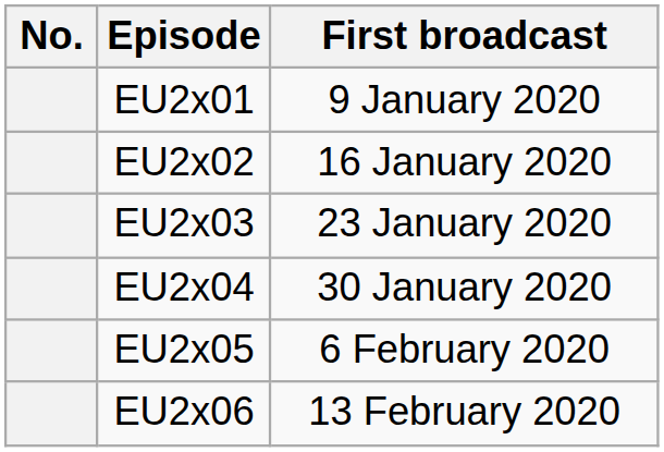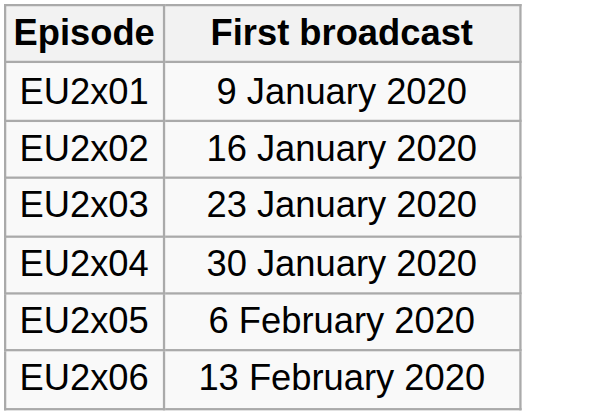 <table class="wikitable plainrowheaders"  style="text-align:center;">
 <tr>
-<th scope"col" style="width:30px;">No.</th>
 <th scope"col" style="width:60px;">Episode</th>
 <th scope"col" style="width:150px;">First broadcast</th>
 </tr>
 <tr style="background:;">
-<th scope="row"></th>
 <td>EU2x01</td>
 <td>9 January 2020</td>
 </tr>
 <tr style="background:;">
-<th scope="row"></th>
 <td>EU2x02</td>
 <td>16 January 2020</td>
 </tr>
 <tr style="background:;">
-<th scope="row"></th>
 <td>EU2x03</td>
 <td>23 January 2020</td>
 </tr>
 <tr style="background:;">
-<th scope="row"></th>
 <td>EU2x04</td>
 <td>30 January 2020</td>
 </tr>
 <tr style="background:;">
-<th scope="row"></th>
 <td>EU2x05</td>
 <td>6 February 2020</td>
 </tr>
 <tr style="background:;">
-<th scope="row"></th>
 <td>EU2x06</td>
 <td>13 February 2020</td>
 </tr>
 </table>
